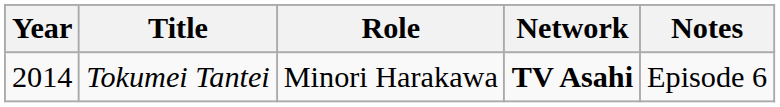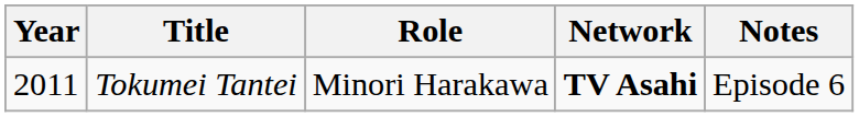 <table class="wikitable">
 <tr>
 <th>Year</th>
 <th>Title</th>
 <th>Role</th>
 <th>Network</th>
 <th>Notes</th>
 </tr>
 <tr>
-<td>2014</td>
+<td>2011</td>
 <td><em>Tokumei Tantei</em></td>
 <td>Minori Harakawa</td>
 <td><strong>TV Asahi</strong></td>
 <td>Episode 6</td>
 </tr>
 </table>
